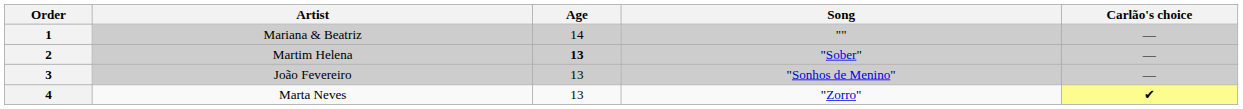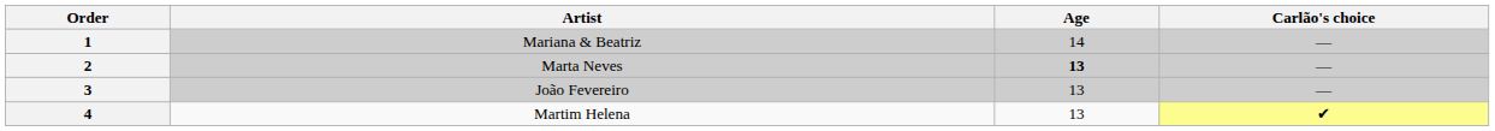 <table class="wikitable" style="text-align:center; line-height:17px; width:95%">
 <tr>
 <th width="05%">Order</th>
 <th width="25%">Artist</th>
 <th width="05%">Age</th>
-<th width="25%">Song</th>
 <th width="10%">Carlão's choice</th>
 </tr>
 <tr style="background:#cdcdcd">
 <th>1</th>
 <td>Mariana & Beatriz</td>
 <td>14</td>
-<td>""</td>
 <td>—</td>
 </tr>
 <tr style="background:#cdcdcd">
 <th>2</th>
-<td>Martim Helena</td>
+<td>Marta Neves</td>
 <td><strong>13</strong></td>
-<td>"<a href='#'>Sober</a>"</td>
 <td>—</td>
 </tr>
 <tr style="background:#cdcdcd">
 <th>3</th>
 <td>João Fevereiro</td>
 <td>13</td>
-<td>"<a href='#'>Sonhos de Menino</a>"</td>
 <td>—</td>
 </tr>
 <tr>
 <th>4</th>
-<td>Marta Neves</td>
+<td>Martim Helena</td>
 <td>13</td>
-<td>"<a href='#'>Zorro</a>"</td>
 <td style="background:#fdfc8f">✔</td>
 </tr>
 </table>
